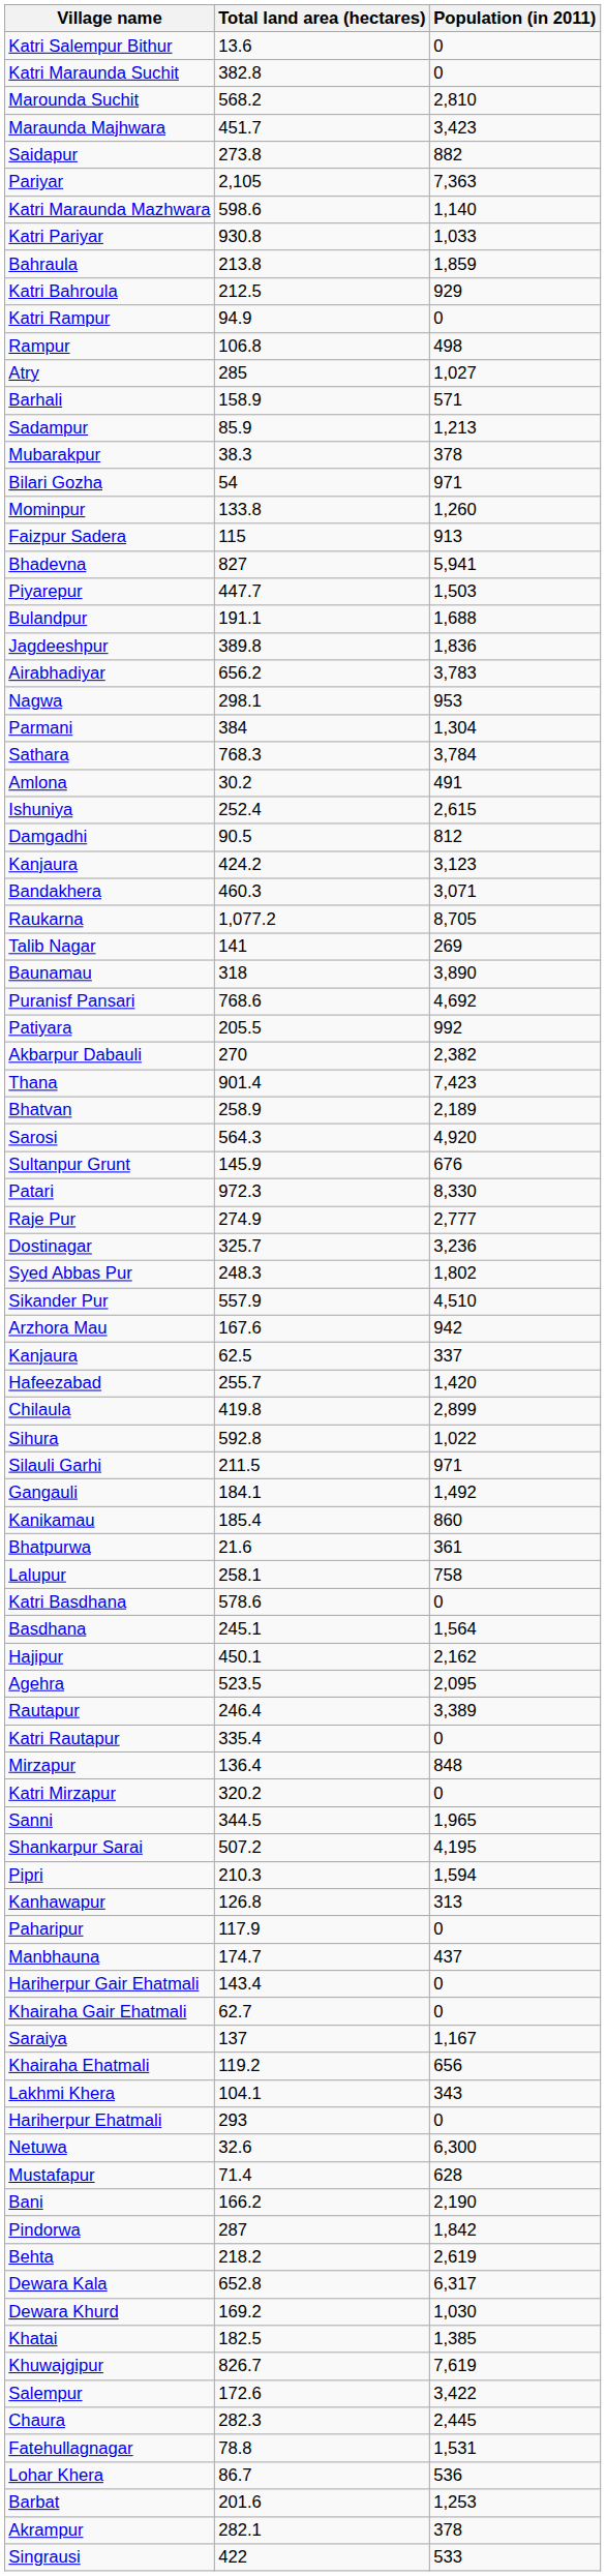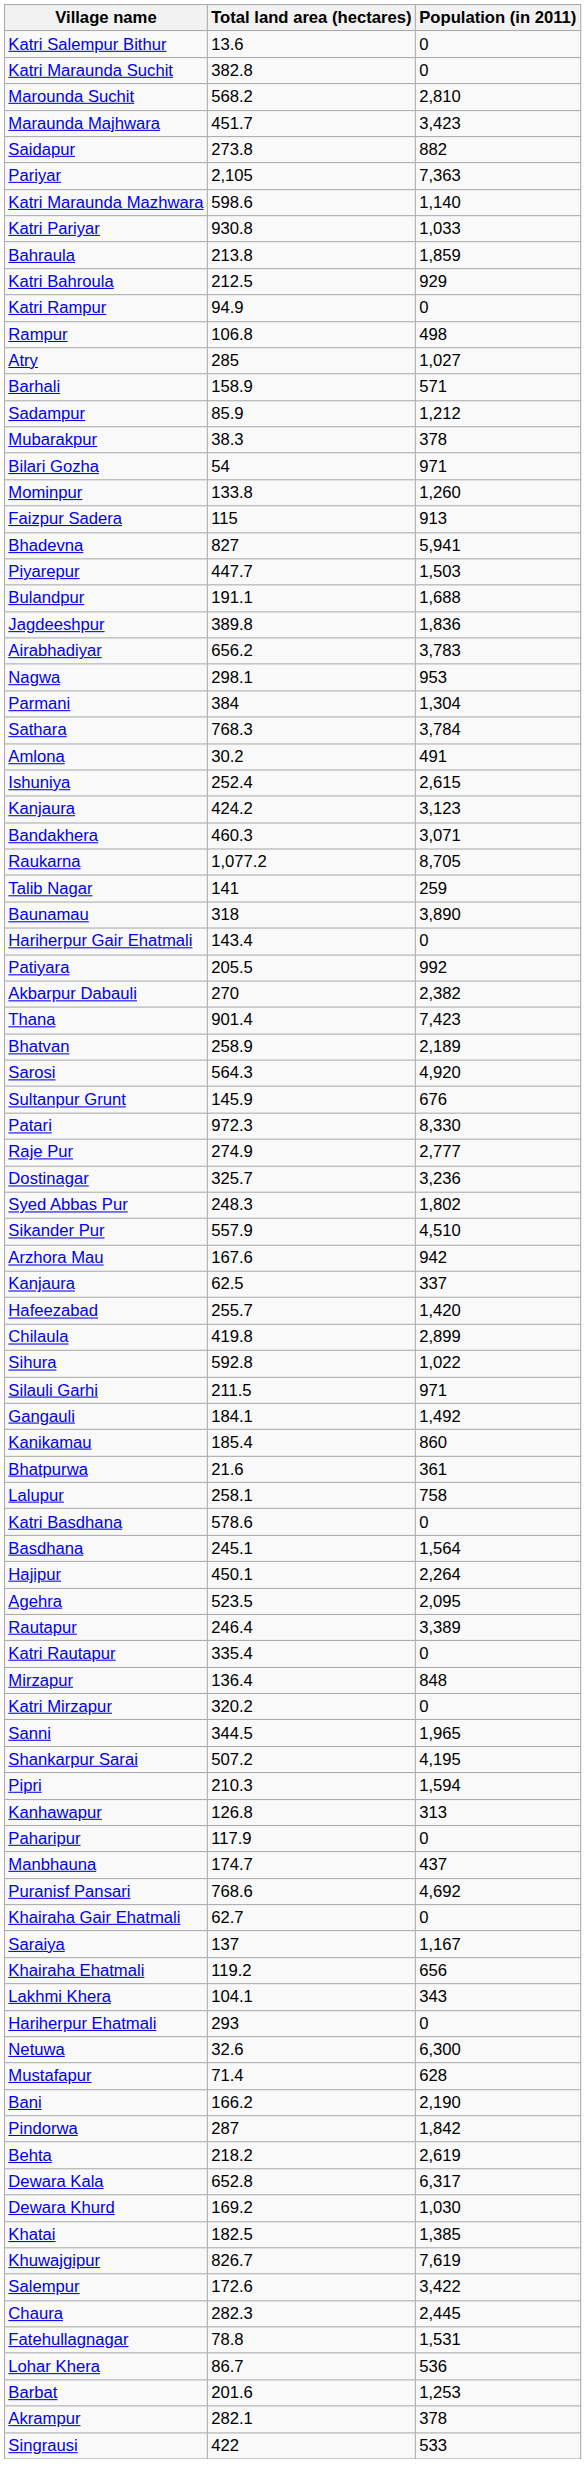 <table class="wikitable sortable">
 <tr>
 <th>Village name</th>
 <th>Total land area (hectares)</th>
 <th>Population (in 2011)</th>
 </tr>
 <tr>
 <td><a href='#'>Katri Salempur Bithur</a></td>
 <td>13.6</td>
 <td>0</td>
 </tr>
 <tr>
 <td><a href='#'>Katri Maraunda Suchit</a></td>
 <td>382.8</td>
 <td>0</td>
 </tr>
 <tr>
 <td><a href='#'>Marounda Suchit</a></td>
 <td>568.2</td>
 <td>2,810</td>
 </tr>
 <tr>
 <td><a href='#'>Maraunda Majhwara</a></td>
 <td>451.7</td>
 <td>3,423</td>
 </tr>
 <tr>
 <td><a href='#'>Saidapur</a></td>
 <td>273.8</td>
 <td>882</td>
 </tr>
 <tr>
 <td><a href='#'>Pariyar</a></td>
 <td>2,105</td>
 <td>7,363</td>
 </tr>
 <tr>
 <td><a href='#'>Katri Maraunda Mazhwara</a></td>
 <td>598.6</td>
 <td>1,140</td>
 </tr>
 <tr>
 <td><a href='#'>Katri Pariyar</a></td>
 <td>930.8</td>
 <td>1,033</td>
 </tr>
 <tr>
 <td><a href='#'>Bahraula</a></td>
 <td>213.8</td>
 <td>1,859</td>
 </tr>
 <tr>
 <td><a href='#'>Katri Bahroula</a></td>
 <td>212.5</td>
 <td>929</td>
 </tr>
 <tr>
 <td><a href='#'>Katri Rampur</a></td>
 <td>94.9</td>
 <td>0</td>
 </tr>
 <tr>
 <td><a href='#'>Rampur</a></td>
 <td>106.8</td>
 <td>498</td>
 </tr>
 <tr>
 <td><a href='#'>Atry</a></td>
 <td>285</td>
 <td>1,027</td>
 </tr>
 <tr>
 <td><a href='#'>Barhali</a></td>
 <td>158.9</td>
 <td>571</td>
 </tr>
 <tr>
 <td><a href='#'>Sadampur</a></td>
 <td>85.9</td>
-<td>1,213</td>
+<td>1,212</td>
 </tr>
 <tr>
 <td><a href='#'>Mubarakpur</a></td>
 <td>38.3</td>
 <td>378</td>
 </tr>
 <tr>
 <td><a href='#'>Bilari Gozha</a></td>
 <td>54</td>
 <td>971</td>
 </tr>
 <tr>
 <td><a href='#'>Mominpur</a></td>
 <td>133.8</td>
 <td>1,260</td>
 </tr>
 <tr>
 <td><a href='#'>Faizpur Sadera</a></td>
 <td>115</td>
 <td>913</td>
 </tr>
 <tr>
 <td><a href='#'>Bhadevna</a></td>
 <td>827</td>
 <td>5,941</td>
 </tr>
 <tr>
 <td><a href='#'>Piyarepur</a></td>
 <td>447.7</td>
 <td>1,503</td>
 </tr>
 <tr>
 <td><a href='#'>Bulandpur</a></td>
 <td>191.1</td>
 <td>1,688</td>
 </tr>
 <tr>
 <td><a href='#'>Jagdeeshpur</a></td>
 <td>389.8</td>
 <td>1,836</td>
 </tr>
 <tr>
 <td><a href='#'>Airabhadiyar</a></td>
 <td>656.2</td>
 <td>3,783</td>
 </tr>
 <tr>
 <td><a href='#'>Nagwa</a></td>
 <td>298.1</td>
 <td>953</td>
 </tr>
 <tr>
 <td><a href='#'>Parmani</a></td>
 <td>384</td>
 <td>1,304</td>
 </tr>
 <tr>
 <td><a href='#'>Sathara</a></td>
 <td>768.3</td>
 <td>3,784</td>
 </tr>
 <tr>
 <td><a href='#'>Amlona</a></td>
 <td>30.2</td>
 <td>491</td>
 </tr>
 <tr>
 <td><a href='#'>Ishuniya</a></td>
 <td>252.4</td>
 <td>2,615</td>
 </tr>
 <tr>
-<td><a href='#'>Damgadhi</a></td>
-<td>90.5</td>
-<td>812</td>
-</tr>
-<tr>
 <td><a href='#'>Kanjaura</a></td>
 <td>424.2</td>
 <td>3,123</td>
 </tr>
 <tr>
 <td><a href='#'>Bandakhera</a></td>
 <td>460.3</td>
 <td>3,071</td>
 </tr>
 <tr>
 <td><a href='#'>Raukarna</a></td>
 <td>1,077.2</td>
 <td>8,705</td>
 </tr>
 <tr>
 <td><a href='#'>Talib Nagar</a></td>
 <td>141</td>
-<td>269</td>
+<td>259</td>
 </tr>
 <tr>
 <td><a href='#'>Baunamau</a></td>
 <td>318</td>
 <td>3,890</td>
 </tr>
 <tr>
-<td><a href='#'>Puranisf Pansari</a></td>
-<td>768.6</td>
-<td>4,692</td>
+<td><a href='#'>Hariherpur Gair Ehatmali</a></td>
+<td>143.4</td>
+<td>0</td>
 </tr>
 <tr>
 <td><a href='#'>Patiyara</a></td>
 <td>205.5</td>
 <td>992</td>
 </tr>
 <tr>
 <td><a href='#'>Akbarpur Dabauli</a></td>
 <td>270</td>
 <td>2,382</td>
 </tr>
 <tr>
 <td><a href='#'>Thana</a></td>
 <td>901.4</td>
 <td>7,423</td>
 </tr>
 <tr>
 <td><a href='#'>Bhatvan</a></td>
 <td>258.9</td>
 <td>2,189</td>
 </tr>
 <tr>
 <td><a href='#'>Sarosi</a></td>
 <td>564.3</td>
 <td>4,920</td>
 </tr>
 <tr>
 <td><a href='#'>Sultanpur Grunt</a></td>
 <td>145.9</td>
 <td>676</td>
 </tr>
 <tr>
 <td><a href='#'>Patari</a></td>
 <td>972.3</td>
 <td>8,330</td>
 </tr>
 <tr>
 <td><a href='#'>Raje Pur</a></td>
 <td>274.9</td>
 <td>2,777</td>
 </tr>
 <tr>
 <td><a href='#'>Dostinagar</a></td>
 <td>325.7</td>
 <td>3,236</td>
 </tr>
 <tr>
 <td><a href='#'>Syed Abbas Pur</a></td>
 <td>248.3</td>
 <td>1,802</td>
 </tr>
 <tr>
 <td><a href='#'>Sikander Pur</a></td>
 <td>557.9</td>
 <td>4,510</td>
 </tr>
 <tr>
 <td><a href='#'>Arzhora Mau</a></td>
 <td>167.6</td>
 <td>942</td>
 </tr>
 <tr>
 <td><a href='#'>Kanjaura</a></td>
 <td>62.5</td>
 <td>337</td>
 </tr>
 <tr>
 <td><a href='#'>Hafeezabad</a></td>
 <td>255.7</td>
 <td>1,420</td>
 </tr>
 <tr>
 <td><a href='#'>Chilaula</a></td>
 <td>419.8</td>
 <td>2,899</td>
 </tr>
 <tr>
 <td><a href='#'>Sihura</a></td>
 <td>592.8</td>
 <td>1,022</td>
 </tr>
 <tr>
 <td><a href='#'>Silauli Garhi</a></td>
 <td>211.5</td>
 <td>971</td>
 </tr>
 <tr>
 <td><a href='#'>Gangauli</a></td>
 <td>184.1</td>
 <td>1,492</td>
 </tr>
 <tr>
 <td><a href='#'>Kanikamau</a></td>
 <td>185.4</td>
 <td>860</td>
 </tr>
 <tr>
 <td><a href='#'>Bhatpurwa</a></td>
 <td>21.6</td>
 <td>361</td>
 </tr>
 <tr>
 <td><a href='#'>Lalupur</a></td>
 <td>258.1</td>
 <td>758</td>
 </tr>
 <tr>
 <td><a href='#'>Katri Basdhana</a></td>
 <td>578.6</td>
 <td>0</td>
 </tr>
 <tr>
 <td><a href='#'>Basdhana</a></td>
 <td>245.1</td>
 <td>1,564</td>
 </tr>
 <tr>
 <td><a href='#'>Hajipur</a></td>
 <td>450.1</td>
-<td>2,162</td>
+<td>2,264</td>
 </tr>
 <tr>
 <td><a href='#'>Agehra</a></td>
 <td>523.5</td>
 <td>2,095</td>
 </tr>
 <tr>
 <td><a href='#'>Rautapur</a></td>
 <td>246.4</td>
 <td>3,389</td>
 </tr>
 <tr>
 <td><a href='#'>Katri Rautapur</a></td>
 <td>335.4</td>
 <td>0</td>
 </tr>
 <tr>
 <td><a href='#'>Mirzapur</a></td>
 <td>136.4</td>
 <td>848</td>
 </tr>
 <tr>
 <td><a href='#'>Katri Mirzapur</a></td>
 <td>320.2</td>
 <td>0</td>
 </tr>
 <tr>
 <td><a href='#'>Sanni</a></td>
 <td>344.5</td>
 <td>1,965</td>
 </tr>
 <tr>
 <td><a href='#'>Shankarpur Sarai</a></td>
 <td>507.2</td>
 <td>4,195</td>
 </tr>
 <tr>
 <td><a href='#'>Pipri</a></td>
 <td>210.3</td>
 <td>1,594</td>
 </tr>
 <tr>
 <td><a href='#'>Kanhawapur</a></td>
 <td>126.8</td>
 <td>313</td>
 </tr>
 <tr>
 <td><a href='#'>Paharipur</a></td>
 <td>117.9</td>
 <td>0</td>
 </tr>
 <tr>
 <td><a href='#'>Manbhauna</a></td>
 <td>174.7</td>
 <td>437</td>
 </tr>
 <tr>
-<td><a href='#'>Hariherpur Gair Ehatmali</a></td>
-<td>143.4</td>
-<td>0</td>
+<td><a href='#'>Puranisf Pansari</a></td>
+<td>768.6</td>
+<td>4,692</td>
 </tr>
 <tr>
 <td><a href='#'>Khairaha Gair Ehatmali</a></td>
 <td>62.7</td>
 <td>0</td>
 </tr>
 <tr>
 <td><a href='#'>Saraiya</a></td>
 <td>137</td>
 <td>1,167</td>
 </tr>
 <tr>
 <td><a href='#'>Khairaha Ehatmali</a></td>
 <td>119.2</td>
 <td>656</td>
 </tr>
 <tr>
 <td><a href='#'>Lakhmi Khera</a></td>
 <td>104.1</td>
 <td>343</td>
 </tr>
 <tr>
 <td><a href='#'>Hariherpur Ehatmali</a></td>
 <td>293</td>
 <td>0</td>
 </tr>
 <tr>
 <td><a href='#'>Netuwa</a></td>
 <td>32.6</td>
 <td>6,300</td>
 </tr>
 <tr>
 <td><a href='#'>Mustafapur</a></td>
 <td>71.4</td>
 <td>628</td>
 </tr>
 <tr>
 <td><a href='#'>Bani</a></td>
 <td>166.2</td>
 <td>2,190</td>
 </tr>
 <tr>
 <td><a href='#'>Pindorwa</a></td>
 <td>287</td>
 <td>1,842</td>
 </tr>
 <tr>
 <td><a href='#'>Behta</a></td>
 <td>218.2</td>
 <td>2,619</td>
 </tr>
 <tr>
 <td><a href='#'>Dewara Kala</a></td>
 <td>652.8</td>
 <td>6,317</td>
 </tr>
 <tr>
 <td><a href='#'>Dewara Khurd</a></td>
 <td>169.2</td>
 <td>1,030</td>
 </tr>
 <tr>
 <td><a href='#'>Khatai</a></td>
 <td>182.5</td>
 <td>1,385</td>
 </tr>
 <tr>
 <td><a href='#'>Khuwajgipur</a></td>
 <td>826.7</td>
 <td>7,619</td>
 </tr>
 <tr>
 <td><a href='#'>Salempur</a></td>
 <td>172.6</td>
 <td>3,422</td>
 </tr>
 <tr>
 <td><a href='#'>Chaura</a></td>
 <td>282.3</td>
 <td>2,445</td>
 </tr>
 <tr>
 <td><a href='#'>Fatehullagnagar</a></td>
 <td>78.8</td>
 <td>1,531</td>
 </tr>
 <tr>
 <td><a href='#'>Lohar Khera</a></td>
 <td>86.7</td>
 <td>536</td>
 </tr>
 <tr>
 <td><a href='#'>Barbat</a></td>
 <td>201.6</td>
 <td>1,253</td>
 </tr>
 <tr>
 <td><a href='#'>Akrampur</a></td>
 <td>282.1</td>
 <td>378</td>
 </tr>
 <tr>
 <td><a href='#'>Singrausi</a></td>
 <td>422</td>
 <td>533</td>
 </tr>
 </table>
